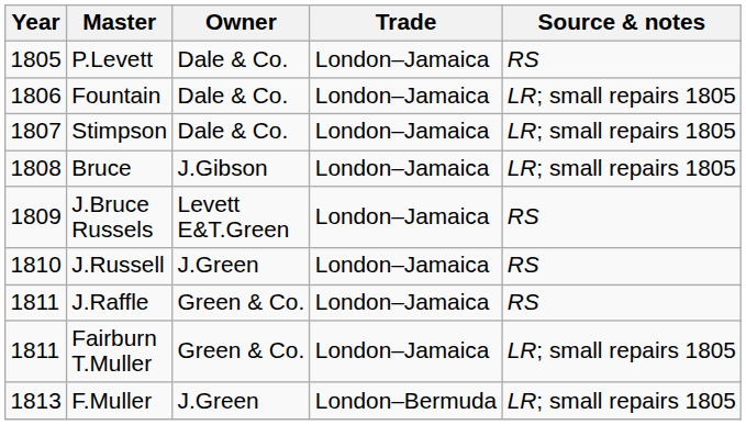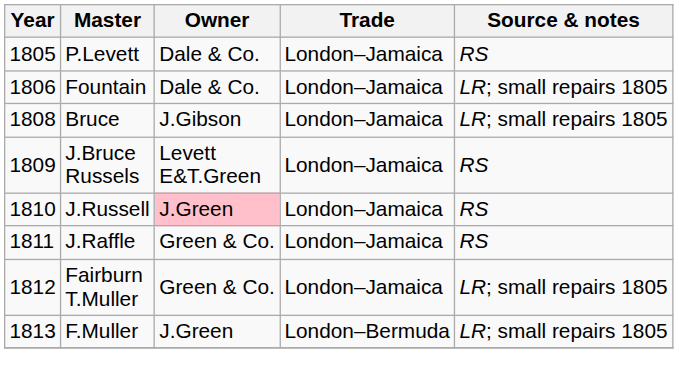 <table class=" wikitable">
 <tr>
 <th>Year</th>
 <th>Master</th>
 <th>Owner</th>
 <th>Trade</th>
 <th>Source & notes</th>
 </tr>
 <tr>
 <td>1805</td>
 <td>P.Levett</td>
 <td>Dale & Co.</td>
 <td>London–Jamaica</td>
 <td><em>RS</em></td>
 </tr>
 <tr>
 <td>1806</td>
 <td>Fountain</td>
 <td>Dale & Co.</td>
 <td>London–Jamaica</td>
 <td><em>LR</em>; small repairs 1805</td>
 </tr>
 <tr>
-<td>1807</td>
-<td>Stimpson</td>
-<td>Dale & Co.</td>
-<td>London–Jamaica</td>
-<td><em>LR</em>; small repairs 1805</td>
-</tr>
-<tr>
 <td>1808</td>
 <td>Bruce</td>
 <td>J.Gibson</td>
 <td>London–Jamaica</td>
 <td><em>LR</em>; small repairs 1805</td>
 </tr>
 <tr>
 <td>1809</td>
 <td>J.Bruce<br>Russels</td>
 <td>Levett<br>E&T.Green</td>
 <td>London–Jamaica</td>
 <td><em>RS</em></td>
 </tr>
 <tr>
 <td>1810</td>
 <td>J.Russell</td>
-<td>J.Green</td>
+<td style="background: pink;">J.Green</td>
 <td>London–Jamaica</td>
 <td><em>RS</em></td>
 </tr>
 <tr>
 <td>1811</td>
 <td>J.Raffle</td>
 <td>Green & Co.</td>
 <td>London–Jamaica</td>
 <td><em>RS</em></td>
 </tr>
 <tr>
-<td>1811</td>
+<td>1812</td>
 <td>Fairburn<br>T.Muller</td>
 <td>Green & Co.</td>
 <td>London–Jamaica</td>
 <td><em>LR</em>; small repairs 1805</td>
 </tr>
 <tr>
 <td>1813</td>
 <td>F.Muller</td>
 <td>J.Green</td>
 <td>London–Bermuda</td>
 <td><em>LR</em>; small repairs 1805</td>
 </tr>
 <tr>
 </tr>
 </table>
